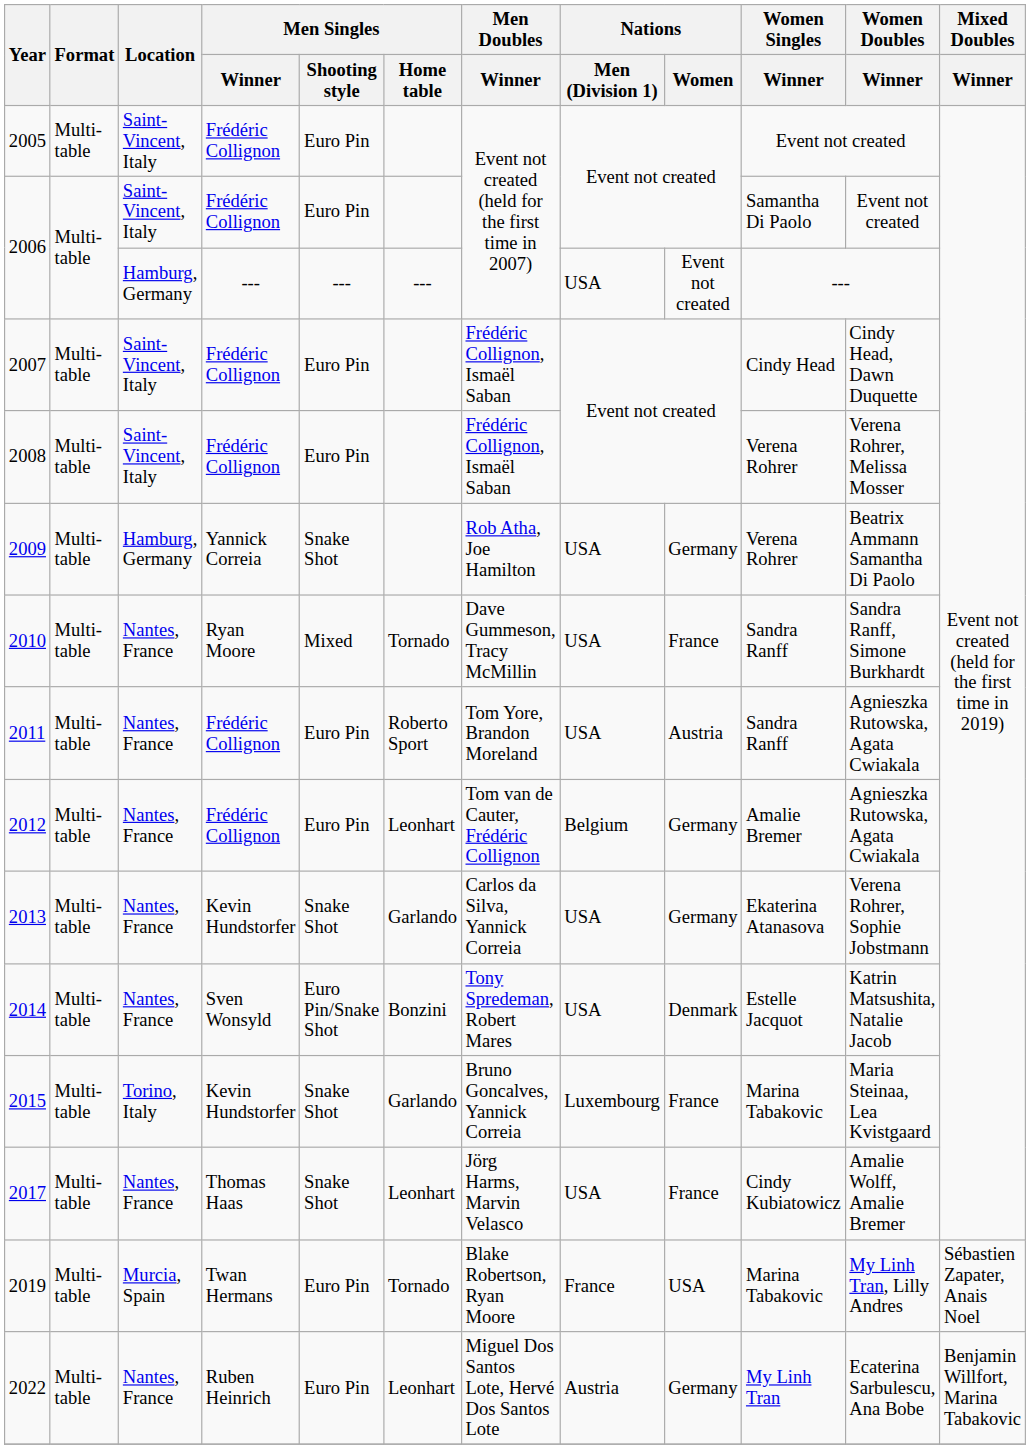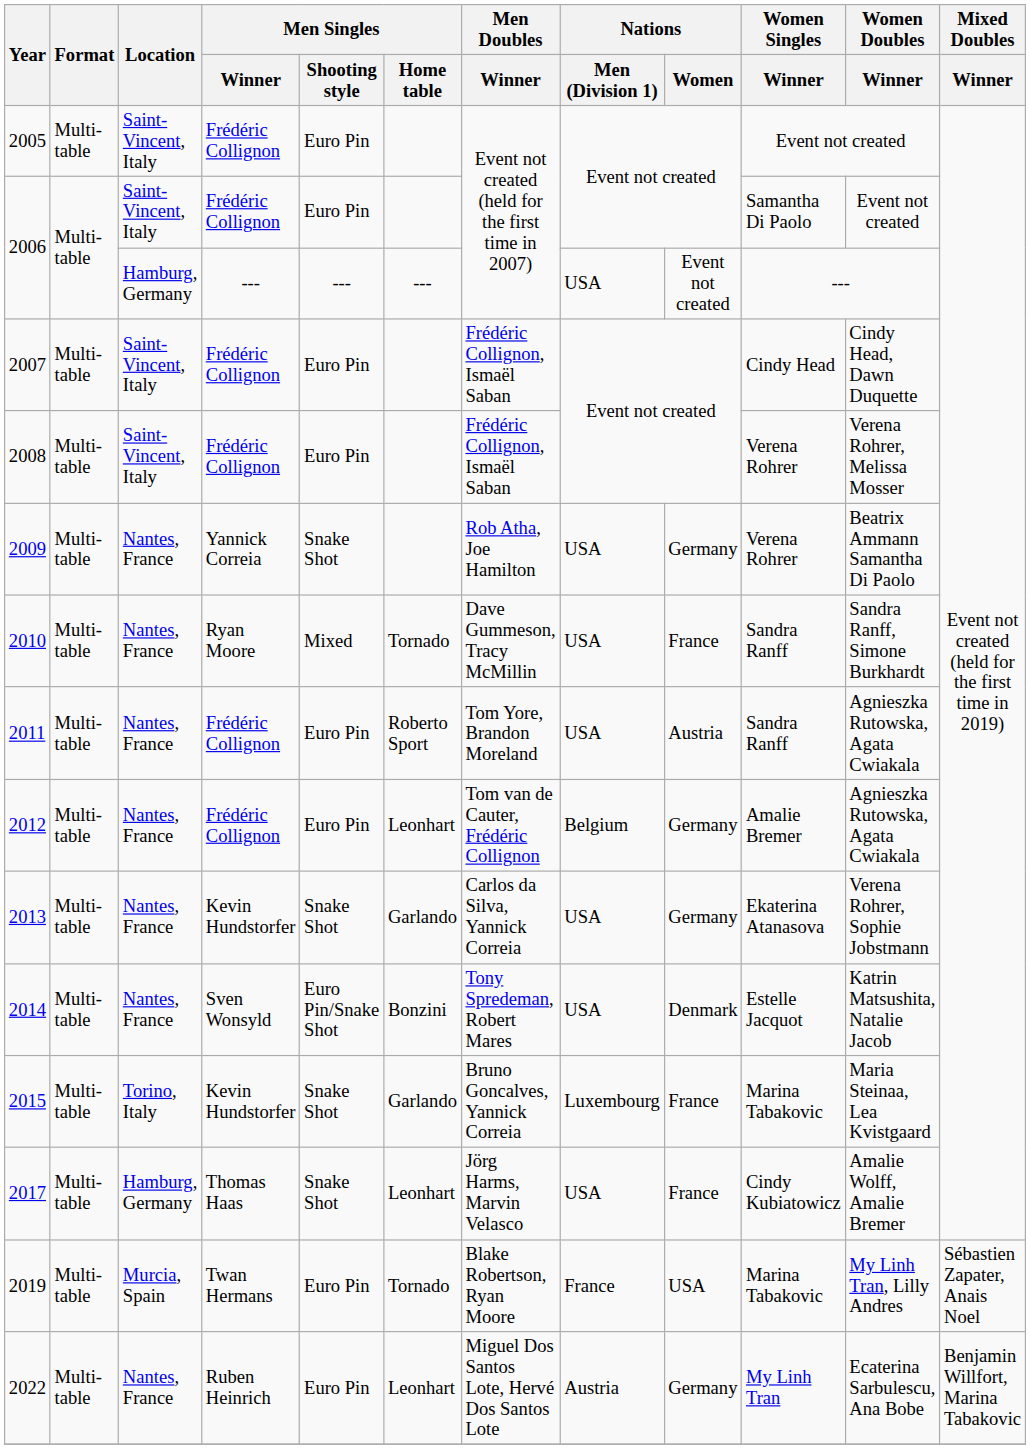 <table class="wikitable sortable">
 <tr>
 <th rowspan=2>Year</th>
 <th rowspan=2>Format</th>
 <th rowspan=2>Location</th>
 <th colspan=3>Men Singles</th>
 <th colspan=1>Men Doubles</th>
 <th colspan=2>Nations</th>
 <th colspan=1>Women Singles</th>
 <th colspan=1>Women Doubles</th>
 <th colspan=1>Mixed Doubles</th>
 </tr>
 <tr>
 <th>Winner</th>
 <th>Shooting style</th>
 <th>Home table</th>
 <th>Winner</th>
 <th>Men (Division 1)</th>
 <th>Women</th>
 <th>Winner</th>
 <th>Winner</th>
 <th>Winner</th>
 </tr>
 <tr>
 <td>2005</td>
 <td>Multi-table</td>
 <td><a href='#'>Saint-Vincent</a>, Italy</td>
 <td> <a href='#'>Frédéric Collignon</a></td>
 <td>Euro Pin</td>
 <td></td>
 <td align=center rowspan=3 colspan=1>Event not created<br>(held for the first time in 2007)</td>
 <td align=center rowspan=2 colspan=2>Event not created</td>
 <td align=center rowspan=1 colspan=2>Event not created</td>
 <td align=center rowspan=13 colspan=1>Event not created<br>(held for the first time in 2019)</td>
 </tr>
 <tr>
 <td rowspan=2>2006</td>
 <td rowspan=2>Multi-table</td>
 <td><a href='#'>Saint-Vincent</a>, Italy</td>
 <td> <a href='#'>Frédéric Collignon</a></td>
 <td>Euro Pin</td>
 <td></td>
 <td> Samantha Di Paolo</td>
 <td align=center rowspan=1 colspan=1>Event not created</td>
 </tr>
 <tr>
 <td><a href='#'>Hamburg</a>, Germany</td>
 <td align=center>---</td>
 <td align=center>---</td>
 <td align=center>---</td>
 <td> USA</td>
 <td align=center>Event not created</td>
 <td colspan=2 align=center>---</td>
 </tr>
 <tr>
 <td>2007</td>
 <td>Multi-table</td>
 <td><a href='#'>Saint-Vincent</a>, Italy</td>
 <td> <a href='#'>Frédéric Collignon</a></td>
 <td>Euro Pin</td>
 <td></td>
 <td> <a href='#'>Frédéric Collignon</a>,  Ismaël Saban</td>
 <td colspan=2 rowspan=2 align=center>Event not created</td>
 <td> Cindy Head</td>
 <td> Cindy Head,  Dawn Duquette</td>
 </tr>
 <tr>
 <td>2008</td>
 <td>Multi-table</td>
 <td><a href='#'>Saint-Vincent</a>, Italy</td>
 <td> <a href='#'>Frédéric Collignon</a></td>
 <td>Euro Pin</td>
 <td></td>
 <td> <a href='#'>Frédéric Collignon</a>,  Ismaël Saban</td>
 <td> Verena Rohrer</td>
 <td> Verena Rohrer,  Melissa Mosser</td>
 </tr>
 <tr>
 <td><a href='#'>2009</a></td>
 <td>Multi-table</td>
-<td><a href='#'>Hamburg</a>, Germany</td>
+<td><a href='#'>Nantes</a>, France</td>
 <td> Yannick Correia</td>
 <td>Snake Shot</td>
 <td></td>
 <td> <a href='#'>Rob Atha</a>,  Joe Hamilton</td>
 <td> USA</td>
 <td> Germany</td>
 <td> Verena Rohrer</td>
 <td> Beatrix Ammann  Samantha Di Paolo</td>
 </tr>
 <tr>
 <td><a href='#'>2010</a></td>
 <td>Multi-table</td>
 <td><a href='#'>Nantes</a>, France</td>
 <td> Ryan Moore</td>
 <td>Mixed</td>
 <td>Tornado</td>
 <td> Dave Gummeson,  Tracy McMillin</td>
 <td> USA</td>
 <td> France</td>
 <td> Sandra Ranff</td>
 <td> Sandra Ranff,  Simone Burkhardt</td>
 </tr>
 <tr>
 <td><a href='#'>2011</a></td>
 <td>Multi-table</td>
 <td><a href='#'>Nantes</a>, France</td>
 <td> <a href='#'>Frédéric Collignon</a></td>
 <td>Euro Pin</td>
 <td>Roberto Sport</td>
 <td> Tom Yore,  Brandon Moreland</td>
 <td> USA</td>
 <td> Austria</td>
 <td> Sandra Ranff</td>
 <td> Agnieszka Rutowska,  Agata Cwiakala</td>
 </tr>
 <tr>
 <td><a href='#'>2012</a></td>
 <td>Multi-table</td>
 <td><a href='#'>Nantes</a>, France</td>
 <td> <a href='#'>Frédéric Collignon</a></td>
 <td>Euro Pin</td>
 <td>Leonhart</td>
 <td> Tom van de Cauter,  <a href='#'>Frédéric Collignon</a></td>
 <td> Belgium</td>
 <td> Germany</td>
 <td> Amalie Bremer</td>
 <td> Agnieszka Rutowska,  Agata Cwiakala</td>
 </tr>
 <tr>
 <td><a href='#'>2013</a></td>
 <td>Multi-table</td>
 <td><a href='#'>Nantes</a>, France</td>
 <td> Kevin Hundstorfer</td>
 <td>Snake Shot</td>
 <td>Garlando</td>
 <td> Carlos da Silva,  Yannick Correia</td>
 <td> USA</td>
 <td> Germany</td>
 <td> Ekaterina Atanasova</td>
 <td> Verena Rohrer,  Sophie Jobstmann</td>
 </tr>
 <tr>
 <td><a href='#'>2014</a></td>
 <td>Multi-table</td>
 <td><a href='#'>Nantes</a>, France</td>
 <td> Sven Wonsyld</td>
 <td>Euro Pin/Snake Shot</td>
 <td>Bonzini</td>
 <td> <a href='#'>Tony Spredeman</a>,  Robert Mares</td>
 <td> USA</td>
 <td> Denmark</td>
 <td> Estelle Jacquot</td>
 <td> Katrin Matsushita,  Natalie Jacob</td>
 </tr>
 <tr>
 <td><a href='#'>2015</a></td>
 <td>Multi-table</td>
 <td><a href='#'>Torino</a>, Italy</td>
 <td> Kevin Hundstorfer</td>
 <td>Snake Shot</td>
 <td>Garlando</td>
 <td> Bruno Goncalves,  Yannick Correia</td>
 <td> Luxembourg</td>
 <td> France</td>
 <td> Marina Tabakovic</td>
 <td> Maria Steinaa,  Lea Kvistgaard</td>
 </tr>
 <tr>
 <td><a href='#'>2017</a></td>
 <td>Multi-table</td>
-<td><a href='#'>Nantes</a>, France</td>
+<td><a href='#'>Hamburg</a>, Germany</td>
 <td> Thomas Haas</td>
 <td>Snake Shot</td>
 <td>Leonhart</td>
 <td> Jörg Harms,  Marvin Velasco</td>
 <td> USA</td>
 <td> France</td>
 <td> Cindy Kubiatowicz</td>
 <td> Amalie Wolff,  Amalie Bremer</td>
 </tr>
 <tr>
 <td>2019</td>
 <td>Multi-table</td>
 <td><a href='#'>Murcia</a>, Spain</td>
 <td> Twan Hermans</td>
 <td>Euro Pin</td>
 <td>Tornado</td>
 <td> Blake Robertson,  Ryan Moore</td>
 <td> France</td>
 <td> USA</td>
 <td> Marina Tabakovic</td>
 <td> <a href='#'>My Linh Tran</a>,  Lilly Andres</td>
 <td> Sébastien Zapater,  Anais Noel</td>
 </tr>
 <tr>
 <td>2022</td>
 <td>Multi-table</td>
 <td><a href='#'>Nantes</a>, France</td>
 <td> Ruben Heinrich</td>
 <td>Euro Pin</td>
 <td>Leonhart</td>
 <td> Miguel Dos Santos Lote,  Hervé Dos Santos Lote</td>
 <td> Austria</td>
 <td> Germany</td>
 <td> <a href='#'>My Linh Tran</a></td>
 <td> Ecaterina Sarbulescu,  Ana Bobe</td>
 <td> Benjamin Willfort,  Marina Tabakovic</td>
 </tr>
 <tr>
 </tr>
 </table>
